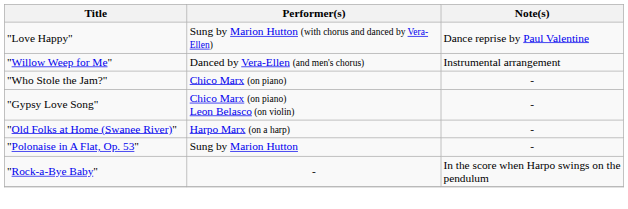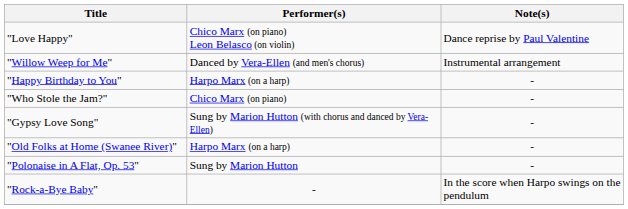 <table class="wikitable">
 <tr>
 <th style="text-align:center; width:250px;">Title</th>
 <th style="text-align:center; width:350px;">Performer(s)</th>
 <th style="text-align:center; width:250px;">Note(s)</th>
 </tr>
 <tr>
 <td>"Love Happy"</td>
-<td>Sung by <a href='#'>Marion Hutton</a> <small>(with chorus and danced by <a href='#'>Vera-Ellen</a>)</small></td>
+<td><a href='#'>Chico Marx</a> <small> (on piano)</small><br><a href='#'>Leon Belasco</a><small> (on violin)</small></td>
 <td>Dance reprise by <a href='#'>Paul Valentine</a></td>
 </tr>
 <tr>
 <td>"<a href='#'>Willow Weep for Me</a>"</td>
 <td>Danced by <a href='#'>Vera-Ellen</a> <small>(and men's chorus)</small></td>
 <td>Instrumental arrangement</td>
 </tr>
 <tr>
+<td>"<a href='#'>Happy Birthday to You</a>"</td>
+<td><a href='#'>Harpo Marx</a><small> (on a harp)</small></td>
+<td style="text-align:center;">-</td>
+</tr>
+<tr>
 <td>"Who Stole the Jam?"</td>
 <td><a href='#'>Chico Marx</a> <small>(on piano)</small></td>
 <td style="text-align:center;">-</td>
 </tr>
 <tr>
 <td>"Gypsy Love Song"</td>
-<td><a href='#'>Chico Marx</a> <small> (on piano)</small><br><a href='#'>Leon Belasco</a><small> (on violin)</small></td>
+<td>Sung by <a href='#'>Marion Hutton</a> <small>(with chorus and danced by <a href='#'>Vera-Ellen</a>)</small></td>
 <td style="text-align:center;">-</td>
 </tr>
 <tr>
 <td>"<a href='#'>Old Folks at Home (Swanee River)</a>"</td>
 <td><a href='#'>Harpo Marx</a> <small> (on a harp)</small></td>
 <td style="text-align:center;">-</td>
 </tr>
 <tr>
 <td>"<a href='#'>Polonaise in A Flat, Op. 53</a>"</td>
 <td>Sung by <a href='#'>Marion Hutton</a></td>
 <td style="text-align:center;">-</td>
 </tr>
 <tr>
 <td>"<a href='#'>Rock-a-Bye Baby</a>"</td>
 <td style="text-align:center;">-</td>
 <td>In the score when Harpo swings on the pendulum</td>
 </tr>
 <tr>
 </tr>
 </table>
